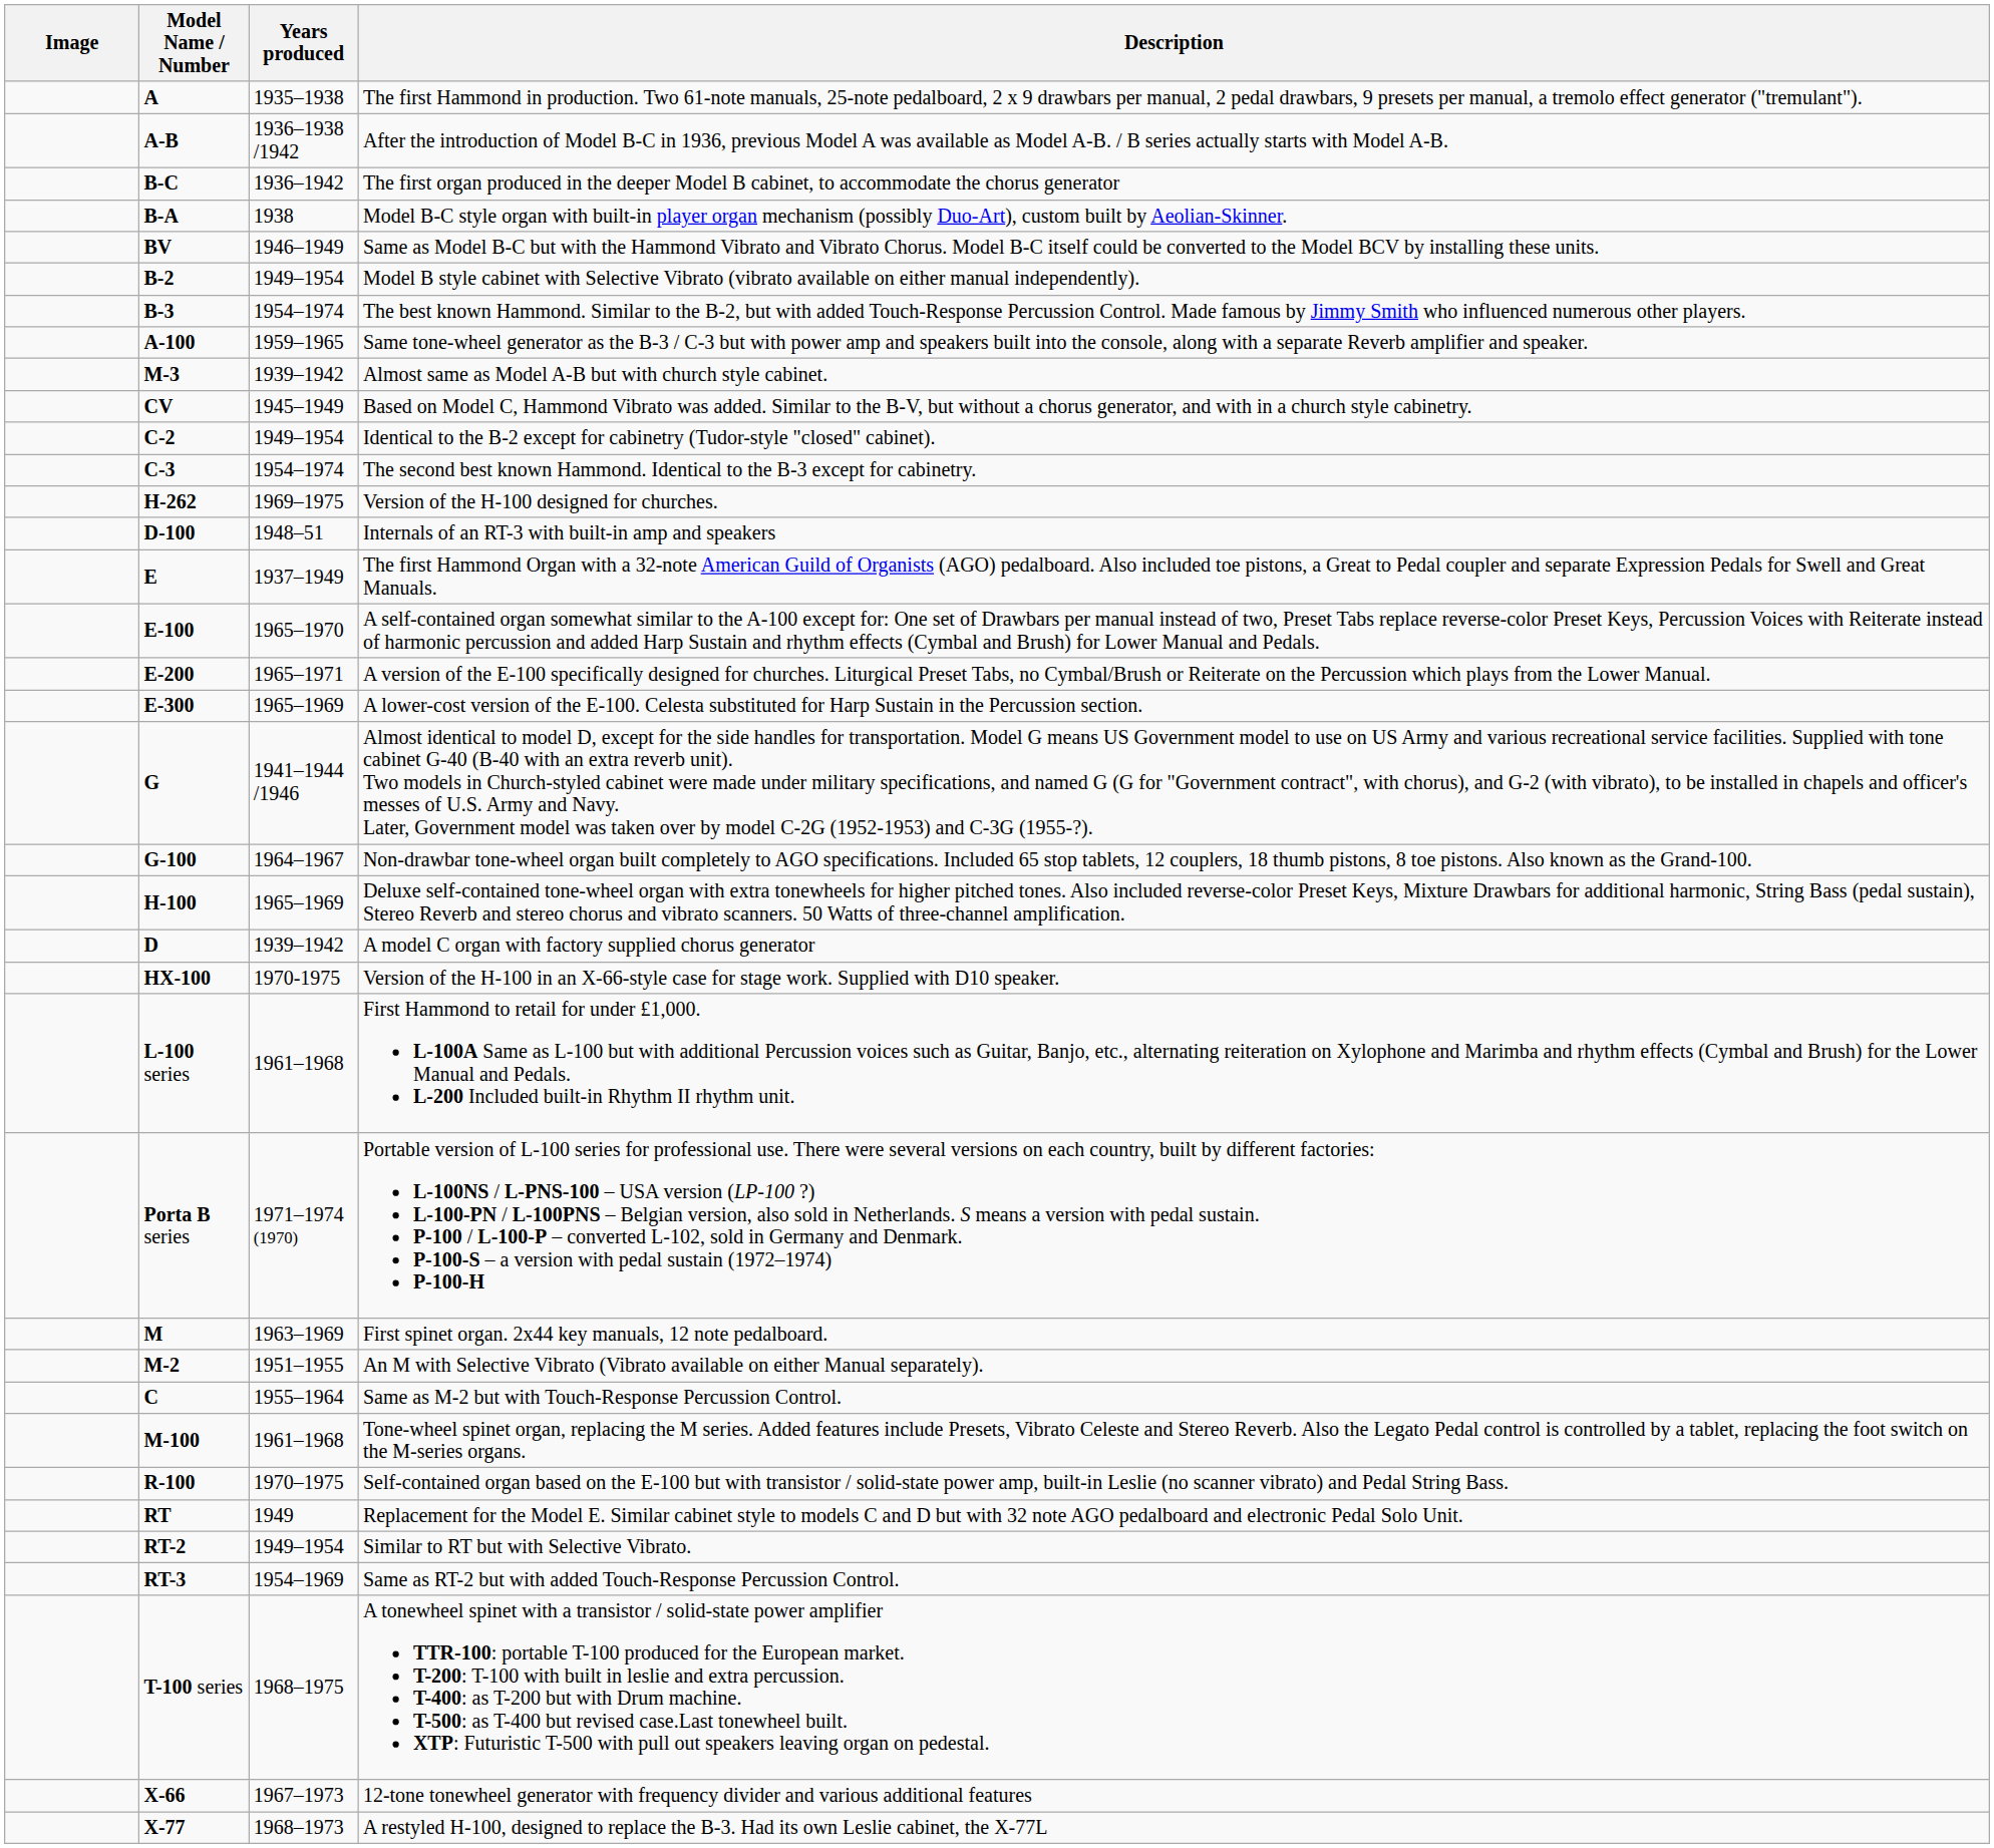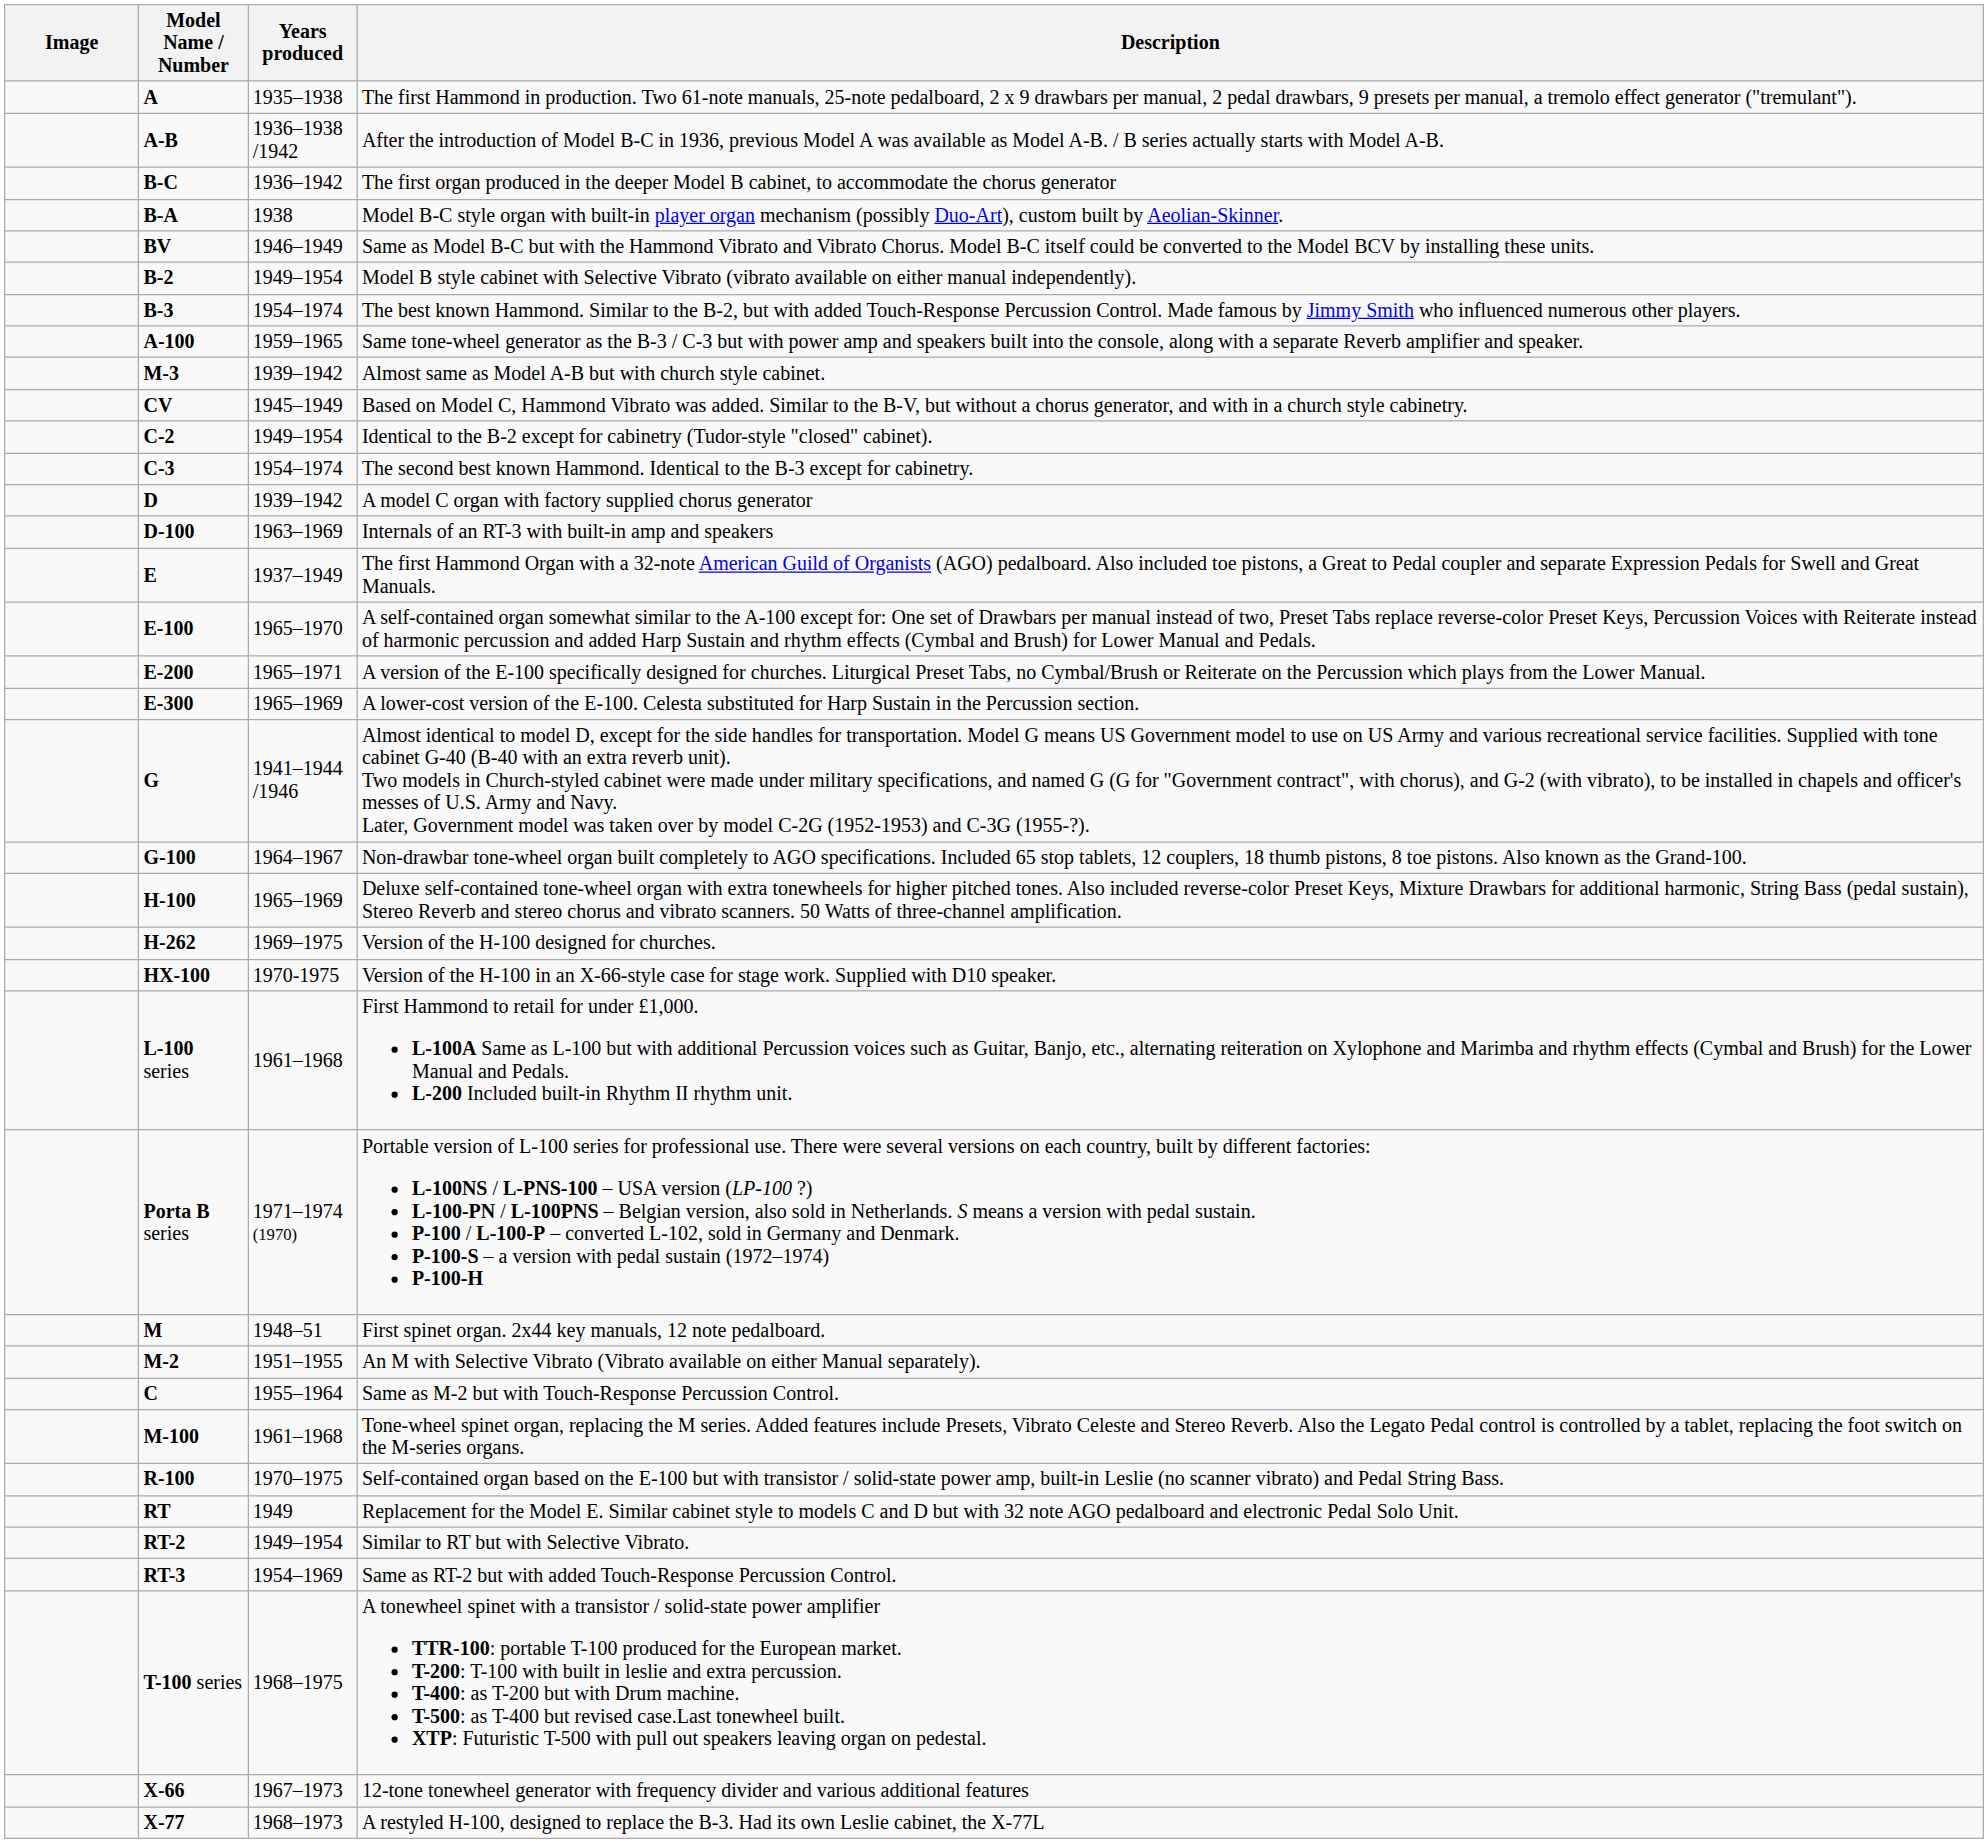 <table class="wikitable sortable" style="width:100%">
 <tr>
 <th width="100px">Image</th>
 <th width="80px">Model Name / Number</th>
 <th width="80px">Years produced</th>
 <th width="*">Description</th>
 </tr>
 <tr>
 <td></td>
 <td><strong>A</strong></td>
 <td>1935–1938</td>
 <td>The first Hammond in production. Two 61-note manuals, 25-note pedalboard, 2 x 9 drawbars per manual, 2 pedal drawbars, 9 presets per manual, a tremolo effect generator ("tremulant").</td>
 </tr>
 <tr>
 <td></td>
 <td><strong>A-B</strong></td>
 <td>1936–1938 /1942</td>
 <td>After the introduction of Model B-C in 1936, previous Model A was available as Model A-B. / B series actually starts with Model A-B.</td>
 </tr>
 <tr>
 <td></td>
 <td><strong>B-C</strong></td>
 <td>1936–1942</td>
 <td>The first organ produced in the deeper Model B cabinet, to accommodate the chorus generator</td>
 </tr>
 <tr>
 <td></td>
 <td><strong>B-A</strong></td>
 <td>1938</td>
 <td>Model B-C style organ with built-in <a href='#'>player organ</a> mechanism (possibly <a href='#'>Duo-Art</a>), custom built by <a href='#'>Aeolian-Skinner</a>.</td>
 </tr>
 <tr>
 <td></td>
 <td><strong>BV</strong></td>
 <td>1946–1949</td>
 <td>Same as Model B-C but with the Hammond Vibrato and Vibrato Chorus. Model B-C itself could be converted to the Model BCV by installing these units.</td>
 </tr>
 <tr>
 <td></td>
 <td><strong>B-2</strong></td>
 <td>1949–1954</td>
 <td>Model B style cabinet with Selective Vibrato (vibrato available on either manual independently).</td>
 </tr>
 <tr>
 <td></td>
 <td><strong>B-3</strong></td>
 <td>1954–1974</td>
 <td>The best known Hammond. Similar to the B-2, but with added Touch-Response Percussion Control. Made famous by <a href='#'>Jimmy Smith</a> who influenced numerous other players.</td>
 </tr>
 <tr>
 <td></td>
 <td><strong>A-100</strong></td>
 <td>1959–1965</td>
 <td>Same tone-wheel generator as the B-3 / C-3 but with power amp and speakers built into the console, along with a separate Reverb amplifier and speaker.</td>
 </tr>
 <tr>
 <td></td>
 <td><strong>M-3</strong></td>
 <td>1939–1942</td>
 <td>Almost same as Model A-B but with church style cabinet.</td>
 </tr>
 <tr>
 <td></td>
 <td><strong>CV</strong></td>
 <td>1945–1949</td>
 <td>Based on Model C, Hammond Vibrato was added. Similar to the B-V, but without a chorus generator, and with in a church style cabinetry.</td>
 </tr>
 <tr>
 <td></td>
 <td><strong>C-2</strong></td>
 <td>1949–1954</td>
 <td>Identical to the B-2 except for cabinetry (Tudor-style "closed" cabinet).</td>
 </tr>
 <tr>
 <td></td>
 <td><strong>C-3</strong></td>
 <td>1954–1974</td>
 <td>The second best known Hammond. Identical to the B-3 except for cabinetry.</td>
 </tr>
 <tr>
 <td></td>
-<td><strong>H-262</strong></td>
-<td>1969–1975</td>
-<td>Version of the H-100 designed for churches.</td>
+<td><strong>D</strong></td>
+<td>1939–1942</td>
+<td>A model C organ with factory supplied chorus generator</td>
 </tr>
 <tr>
 <td></td>
 <td><strong>D-100</strong></td>
-<td>1948–51</td>
+<td>1963–1969</td>
 <td>Internals of an RT-3 with built-in amp and speakers</td>
 </tr>
 <tr>
 <td></td>
 <td><strong>E</strong></td>
 <td>1937–1949</td>
 <td>The first Hammond Organ with a 32-note <a href='#'>American Guild of Organists</a> (AGO) pedalboard. Also included toe pistons, a Great to Pedal coupler and separate Expression Pedals for Swell and Great Manuals.</td>
 </tr>
 <tr>
 <td></td>
 <td><strong>E-100</strong></td>
 <td>1965–1970</td>
 <td>A self-contained organ somewhat similar to the A-100 except for: One set of Drawbars per manual instead of two, Preset Tabs replace reverse-color Preset Keys, Percussion Voices with Reiterate instead of harmonic percussion and added Harp Sustain and rhythm effects (Cymbal and Brush) for Lower Manual and Pedals.</td>
 </tr>
 <tr>
 <td></td>
 <td><strong>E-200</strong></td>
 <td>1965–1971</td>
 <td>A version of the E-100 specifically designed for churches.  Liturgical Preset Tabs, no Cymbal/Brush or Reiterate on the Percussion which plays from the Lower Manual.</td>
 </tr>
 <tr>
 <td></td>
 <td><strong>E-300</strong></td>
 <td>1965–1969</td>
 <td>A lower-cost version of the E-100.  Celesta substituted for Harp Sustain in the Percussion section.</td>
 </tr>
 <tr>
 <td></td>
 <td><strong>G</strong></td>
 <td>1941–1944 /1946</td>
 <td>Almost identical to model D, except for the side handles for transportation. Model G means US Government model to use on US Army and various recreational service facilities. Supplied with tone cabinet G-40 (B-40 with an extra reverb unit).<br>Two models in Church-styled cabinet were made under military specifications, and named G (G for "Government contract", with chorus), and G-2 (with vibrato), to be installed in chapels and officer's messes of U.S. Army and Navy.<br>Later, Government model was taken over by model C-2G (1952-1953) and C-3G (1955-?).</td>
 </tr>
 <tr>
 <td></td>
 <td><strong>G-100</strong></td>
 <td>1964–1967</td>
 <td>Non-drawbar tone-wheel organ built completely to AGO specifications. Included 65 stop tablets, 12 couplers, 18 thumb pistons, 8 toe pistons. Also known as the Grand-100.</td>
 </tr>
 <tr>
 <td></td>
 <td><strong>H-100</strong></td>
 <td>1965–1969</td>
 <td>Deluxe self-contained tone-wheel organ with extra tonewheels for higher pitched tones.  Also included reverse-color Preset Keys, Mixture Drawbars for additional harmonic, String Bass (pedal sustain), Stereo Reverb and stereo chorus and vibrato scanners. 50 Watts of three-channel amplification.</td>
 </tr>
 <tr>
 <td></td>
-<td><strong>D</strong></td>
-<td>1939–1942</td>
-<td>A model C organ with factory supplied chorus generator</td>
+<td><strong>H-262</strong></td>
+<td>1969–1975</td>
+<td>Version of the H-100 designed for churches.</td>
 </tr>
 <tr>
 <td></td>
 <td><strong>HX-100</strong></td>
 <td>1970-1975</td>
 <td>Version of the H-100 in an X-66-style case for stage work. Supplied with D10 speaker.</td>
 </tr>
 <tr>
 <td></td>
 <td><strong>L-100</strong> series</td>
 <td>1961–1968</td>
 <td>First Hammond to retail for under £1,000.<br><ul><li><strong>L-100A</strong> Same as L-100 but with additional Percussion voices such as Guitar, Banjo, etc., alternating reiteration on Xylophone and Marimba and rhythm effects (Cymbal and Brush) for the Lower Manual and Pedals.</li><li><strong>L-200</strong> Included built-in Rhythm II rhythm unit.</li></ul></td>
 </tr>
 <tr>
 <td></td>
 <td><strong>Porta B</strong><br>series</td>
 <td>1971–1974 <small>(1970)</small></td>
 <td>Portable version of L-100 series for professional use. There were several versions on each country, built by different factories:<br><ul><li><strong>L-100NS</strong> / <strong>L-PNS-100</strong> – USA version (<em>LP-100</em> ?)</li><li><strong>L-100-PN</strong> / <strong>L-100PNS</strong> –  Belgian version, also sold in Netherlands. <em>S</em> means a version with pedal sustain.</li><li><strong>P-100</strong> / <strong>L-100-P</strong> –  converted L-102, sold in Germany and Denmark.</li><li><strong>P-100-S</strong> – a version with pedal sustain (1972–1974)</li><li><strong>P-100-H</strong></li></ul></td>
 </tr>
 <tr>
 <td></td>
 <td><strong>M</strong></td>
-<td>1963–1969</td>
+<td>1948–51</td>
 <td>First spinet organ. 2x44 key manuals, 12 note pedalboard.</td>
 </tr>
 <tr>
 <td></td>
 <td><strong>M-2</strong></td>
 <td>1951–1955</td>
 <td>An M with Selective Vibrato (Vibrato available on either Manual separately).</td>
 </tr>
 <tr>
 <td></td>
 <td><strong>C</strong></td>
 <td>1955–1964</td>
 <td>Same as M-2 but with Touch-Response Percussion Control.</td>
 </tr>
 <tr>
 <td></td>
 <td><strong>M-100</strong></td>
 <td>1961–1968</td>
 <td>Tone-wheel spinet organ, replacing the M series. Added features include Presets, Vibrato Celeste and Stereo Reverb.  Also the Legato Pedal control is controlled by a tablet, replacing the foot switch on the M-series organs.</td>
 </tr>
 <tr>
 <td></td>
 <td><strong>R-100</strong></td>
 <td>1970–1975</td>
 <td>Self-contained organ based on the E-100 but with transistor / solid-state power amp, built-in Leslie (no scanner vibrato) and Pedal String Bass.</td>
 </tr>
 <tr>
 <td></td>
 <td><strong>RT</strong></td>
 <td>1949</td>
 <td>Replacement for the Model E. Similar cabinet style to models C and D but with 32 note AGO pedalboard and electronic Pedal Solo Unit.</td>
 </tr>
 <tr>
 <td></td>
 <td><strong>RT-2</strong></td>
 <td>1949–1954</td>
 <td>Similar to RT but with Selective Vibrato.</td>
 </tr>
 <tr>
 <td></td>
 <td><strong>RT-3</strong></td>
 <td>1954–1969</td>
 <td>Same as RT-2 but with added Touch-Response Percussion Control.</td>
 </tr>
 <tr>
 <td></td>
 <td><strong>T-100</strong> series</td>
 <td>1968–1975</td>
 <td>A tonewheel spinet with a transistor / solid-state power amplifier<br><ul><li><strong>TTR-100</strong>: portable T-100 produced for the European market.</li><li><strong>T-200</strong>: T-100 with built in leslie and extra percussion.</li><li><strong>T-400</strong>: as T-200 but with Drum machine.</li><li><strong>T-500</strong>: as T-400 but revised case.Last tonewheel built.</li><li><strong>XTP</strong>: Futuristic T-500 with pull out speakers leaving organ on pedestal.</li></ul></td>
 </tr>
 <tr>
 <td></td>
 <td><strong>X-66</strong></td>
 <td>1967–1973</td>
 <td>12-tone tonewheel generator with frequency divider and various additional features</td>
 </tr>
 <tr>
 <td></td>
 <td><strong>X-77</strong></td>
 <td>1968–1973</td>
 <td>A restyled H-100, designed to replace the B-3. Had its own Leslie cabinet, the X-77L</td>
 </tr>
 </table>
